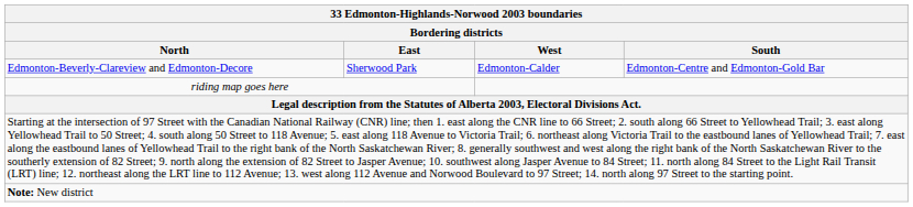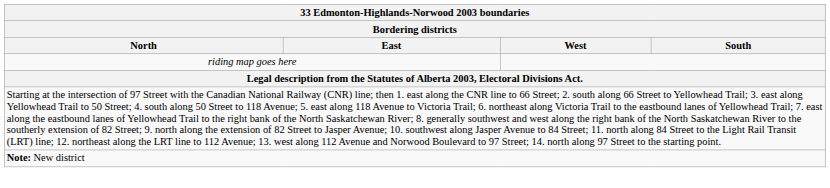 <table class="wikitable collapsible collapsed" style="width:100%;">
 <tr>
 <th colspan=4>33 Edmonton-Highlands-Norwood 2003 boundaries</th>
 </tr>
 <tr>
 <th colspan=4>Bordering districts</th>
 </tr>
 <tr>
 <th>North</th>
 <th>East</th>
 <th>West</th>
 <th>South</th>
-</tr>
-<tr>
-<td><a href='#'>Edmonton-Beverly-Clareview</a> and <a href='#'>Edmonton-Decore</a></td>
-<td><a href='#'>Sherwood Park</a></td>
-<td><a href='#'>Edmonton-Calder</a></td>
-<td><a href='#'>Edmonton-Centre</a> and <a href='#'>Edmonton-Gold Bar</a></td>
 </tr>
 <tr>
 <td colspan=2 align=center><em>riding map goes here</em></td>
 <td colspan=2 align=center></td>
 </tr>
 <tr>
 <th colspan=4>Legal description from the Statutes of Alberta 2003, Electoral Divisions Act.</th>
 </tr>
 <tr>
 <td colspan=4>Starting at the intersection of 97 Street with the Canadian National Railway (CNR) line; then 1. east along the CNR line to 66 Street; 2. south along 66 Street to Yellowhead Trail; 3. east along Yellowhead Trail to 50 Street; 4. south along 50 Street to 118 Avenue; 5. east along 118 Avenue to Victoria Trail; 6. northeast along Victoria Trail to the eastbound lanes of Yellowhead Trail; 7. east along the eastbound lanes of Yellowhead Trail to the right bank of the North Saskatchewan River; 8. generally southwest and west along the right bank of the North Saskatchewan River to the southerly extension of 82 Street; 9. north along the extension of 82 Street to Jasper Avenue; 10. southwest along Jasper Avenue to 84 Street; 11. north along 84 Street to the Light Rail Transit (LRT) line; 12. northeast along the LRT line to 112 Avenue; 13. west along 112 Avenue and Norwood Boulevard to 97 Street; 14. north along 97 Street to the starting point.</td>
 </tr>
 <tr>
 <td colspan=4><strong>Note:</strong> New district</td>
 </tr>
 </table>
